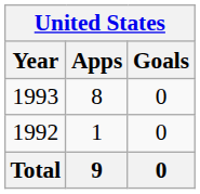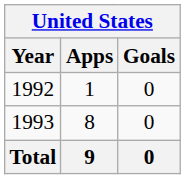 <table class="wikitable" style="text-align:center">
 <tr>
 <th colspan=3><a href='#'>United States</a></th>
 </tr>
 <tr>
 <th>Year</th>
 <th>Apps</th>
 <th>Goals</th>
 </tr>
 <tr>
-<td>1993</td>
-<td>8</td>
+<td>1992</td>
+<td>1</td>
 <td>0</td>
 </tr>
 <tr>
-<td>1992</td>
-<td>1</td>
+<td>1993</td>
+<td>8</td>
 <td>0</td>
 </tr>
 <tr>
 <th>Total</th>
 <th>9</th>
 <th>0</th>
 </tr>
 </table>
